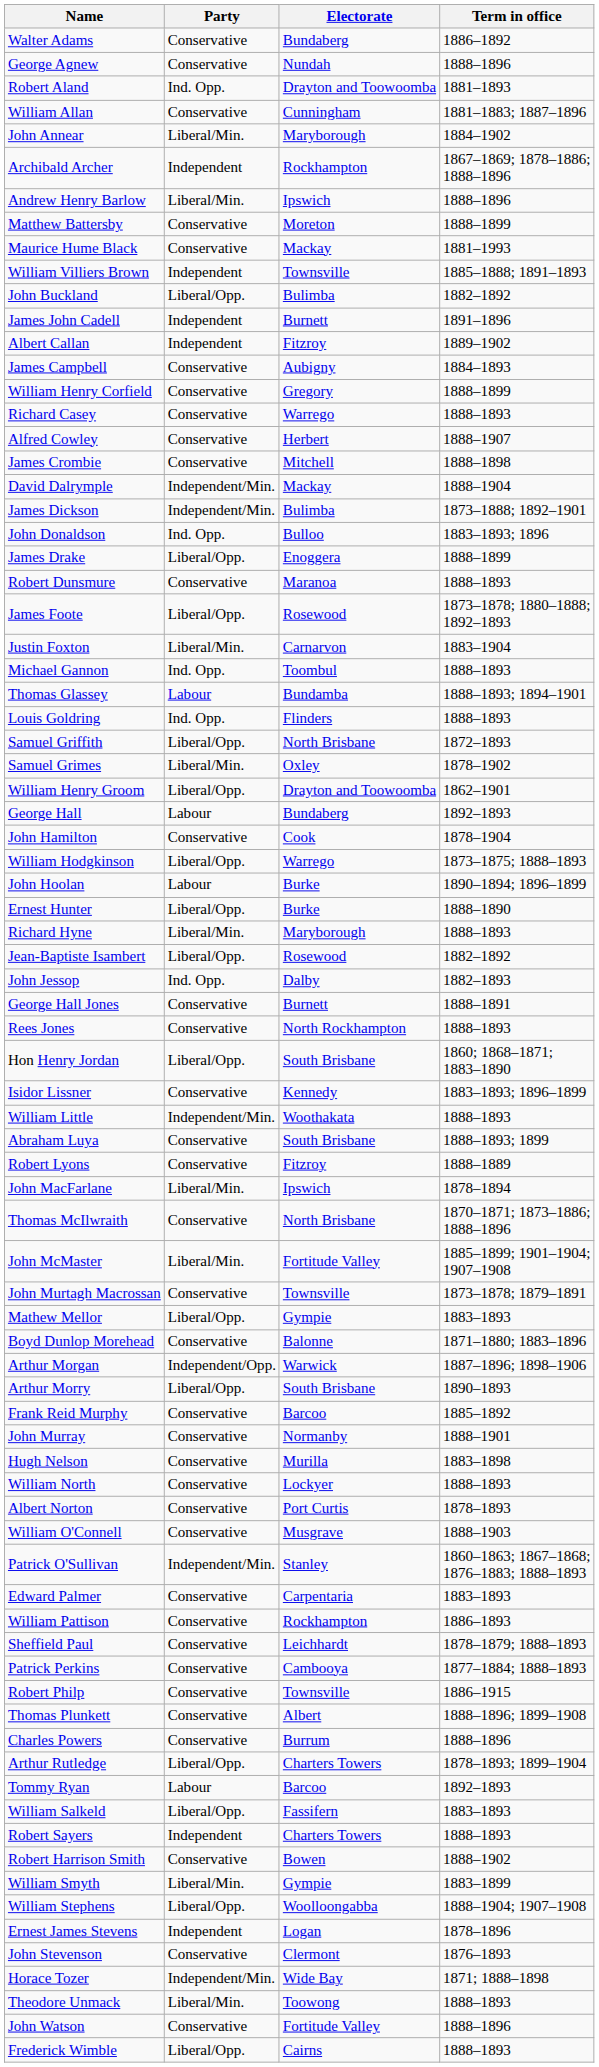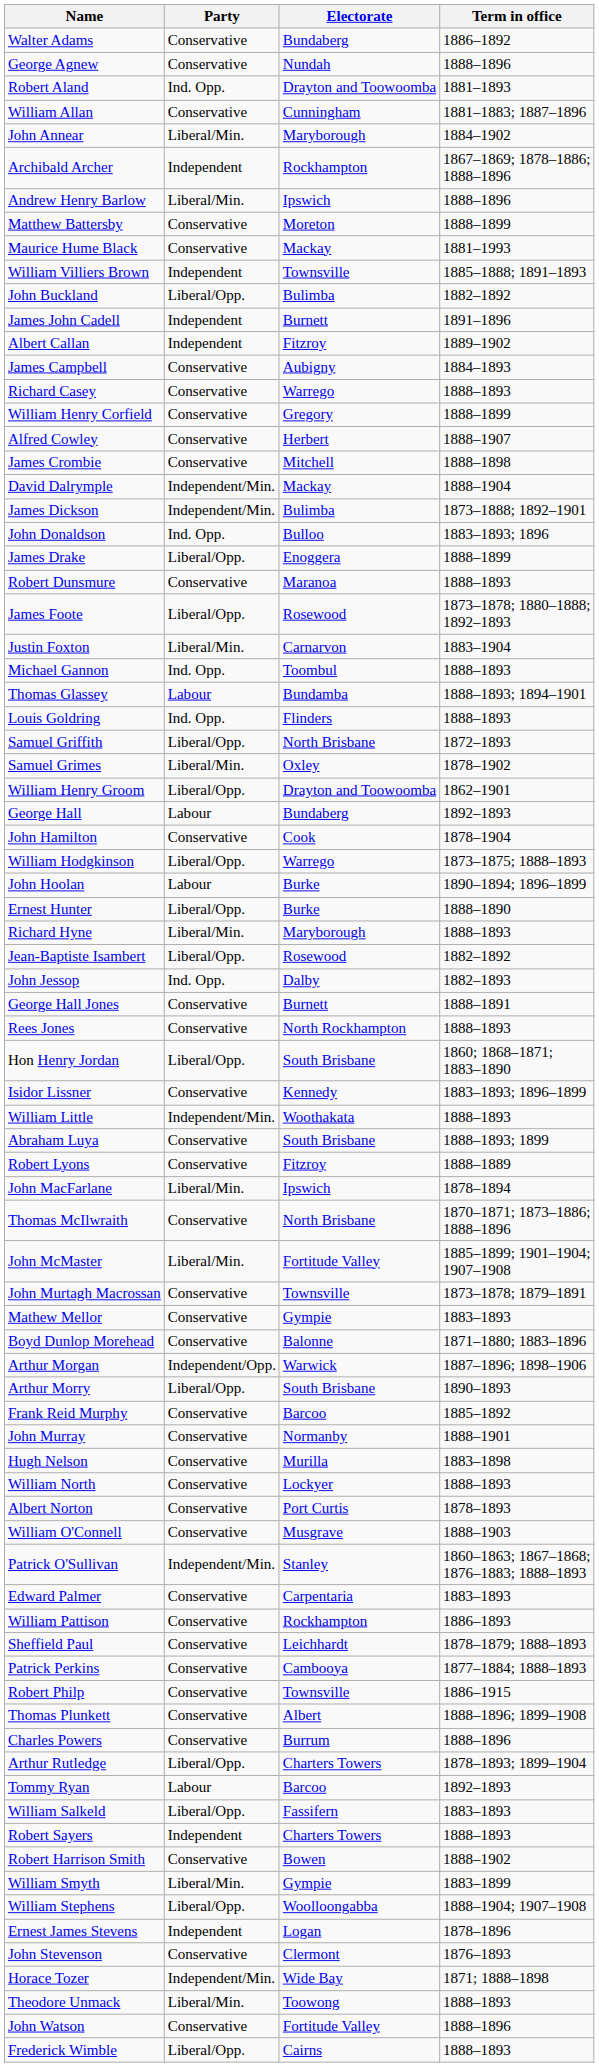 <table class="wikitable sortable">
 <tr>
 <th>Name</th>
 <th>Party</th>
 <th><a href='#'>Electorate</a></th>
 <th>Term in office</th>
 </tr>
 <tr>
 <td><a href='#'>Walter Adams</a></td>
 <td>Conservative</td>
 <td><a href='#'>Bundaberg</a></td>
 <td>1886–1892</td>
 </tr>
 <tr>
 <td><a href='#'>George Agnew</a></td>
 <td>Conservative</td>
 <td><a href='#'>Nundah</a></td>
 <td>1888–1896</td>
 </tr>
 <tr>
 <td><a href='#'>Robert Aland</a></td>
 <td>Ind. Opp.</td>
 <td><a href='#'>Drayton and Toowoomba</a></td>
 <td>1881–1893</td>
 </tr>
 <tr>
 <td><a href='#'>William Allan</a></td>
 <td>Conservative</td>
 <td><a href='#'>Cunningham</a></td>
 <td>1881–1883; 1887–1896</td>
 </tr>
 <tr>
 <td><a href='#'>John Annear</a></td>
 <td>Liberal/Min.</td>
 <td><a href='#'>Maryborough</a></td>
 <td>1884–1902</td>
 </tr>
 <tr>
 <td><a href='#'>Archibald Archer</a></td>
 <td>Independent</td>
 <td><a href='#'>Rockhampton</a></td>
 <td>1867–1869; 1878–1886;<br>1888–1896</td>
 </tr>
 <tr>
 <td><a href='#'>Andrew Henry Barlow</a></td>
 <td>Liberal/Min.</td>
 <td><a href='#'>Ipswich</a></td>
 <td>1888–1896</td>
 </tr>
 <tr>
 <td><a href='#'>Matthew Battersby</a></td>
 <td>Conservative</td>
 <td><a href='#'>Moreton</a></td>
 <td>1888–1899</td>
 </tr>
 <tr>
 <td><a href='#'>Maurice Hume Black</a></td>
 <td>Conservative</td>
 <td><a href='#'>Mackay</a></td>
 <td>1881–1993</td>
 </tr>
 <tr>
 <td><a href='#'>William Villiers Brown</a></td>
 <td>Independent</td>
 <td><a href='#'>Townsville</a></td>
 <td>1885–1888; 1891–1893</td>
 </tr>
 <tr>
 <td><a href='#'>John Buckland</a></td>
 <td>Liberal/Opp.</td>
 <td><a href='#'>Bulimba</a></td>
 <td>1882–1892</td>
 </tr>
 <tr>
 <td><a href='#'>James John Cadell</a></td>
 <td>Independent</td>
 <td><a href='#'>Burnett</a></td>
 <td>1891–1896</td>
 </tr>
 <tr>
 <td><a href='#'>Albert Callan</a></td>
 <td>Independent</td>
 <td><a href='#'>Fitzroy</a></td>
 <td>1889–1902</td>
 </tr>
 <tr>
 <td><a href='#'>James Campbell</a></td>
 <td>Conservative</td>
 <td><a href='#'>Aubigny</a></td>
 <td>1884–1893</td>
 </tr>
 <tr>
+<td><a href='#'>Richard Casey</a></td>
+<td>Conservative</td>
+<td><a href='#'>Warrego</a></td>
+<td>1888–1893</td>
+</tr>
+<tr>
 <td><a href='#'>William Henry Corfield</a></td>
 <td>Conservative</td>
 <td><a href='#'>Gregory</a></td>
 <td>1888–1899</td>
-</tr>
-<tr>
-<td><a href='#'>Richard Casey</a></td>
-<td>Conservative</td>
-<td><a href='#'>Warrego</a></td>
-<td>1888–1893</td>
 </tr>
 <tr>
 <td><a href='#'>Alfred Cowley</a></td>
 <td>Conservative</td>
 <td><a href='#'>Herbert</a></td>
 <td>1888–1907</td>
 </tr>
 <tr>
 <td><a href='#'>James Crombie</a></td>
 <td>Conservative</td>
 <td><a href='#'>Mitchell</a></td>
 <td>1888–1898</td>
 </tr>
 <tr>
 <td><a href='#'>David Dalrymple</a></td>
 <td>Independent/Min.</td>
 <td><a href='#'>Mackay</a></td>
 <td>1888–1904</td>
 </tr>
 <tr>
 <td><a href='#'>James Dickson</a></td>
 <td>Independent/Min.</td>
 <td><a href='#'>Bulimba</a></td>
 <td>1873–1888; 1892–1901</td>
 </tr>
 <tr>
 <td><a href='#'>John Donaldson</a></td>
 <td>Ind. Opp.</td>
 <td><a href='#'>Bulloo</a></td>
 <td>1883–1893; 1896</td>
 </tr>
 <tr>
 <td><a href='#'>James Drake</a></td>
 <td>Liberal/Opp.</td>
 <td><a href='#'>Enoggera</a></td>
 <td>1888–1899</td>
 </tr>
 <tr>
 <td><a href='#'>Robert Dunsmure</a></td>
 <td>Conservative</td>
 <td><a href='#'>Maranoa</a></td>
 <td>1888–1893</td>
 </tr>
 <tr>
 <td><a href='#'>James Foote</a></td>
 <td>Liberal/Opp.</td>
 <td><a href='#'>Rosewood</a></td>
 <td>1873–1878; 1880–1888;<br>1892–1893</td>
 </tr>
 <tr>
 <td><a href='#'>Justin Foxton</a></td>
 <td>Liberal/Min.</td>
 <td><a href='#'>Carnarvon</a></td>
 <td>1883–1904</td>
 </tr>
 <tr>
 <td><a href='#'>Michael Gannon</a></td>
 <td>Ind. Opp.</td>
 <td><a href='#'>Toombul</a></td>
 <td>1888–1893</td>
 </tr>
 <tr>
 <td><a href='#'>Thomas Glassey</a></td>
 <td><a href='#'>Labour</a></td>
 <td><a href='#'>Bundamba</a></td>
 <td>1888–1893; 1894–1901</td>
 </tr>
 <tr>
 <td><a href='#'>Louis Goldring</a></td>
 <td>Ind. Opp.</td>
 <td><a href='#'>Flinders</a></td>
 <td>1888–1893</td>
 </tr>
 <tr>
 <td><a href='#'>Samuel Griffith</a></td>
 <td>Liberal/Opp.</td>
 <td><a href='#'>North Brisbane</a></td>
 <td>1872–1893</td>
 </tr>
 <tr>
 <td><a href='#'>Samuel Grimes</a></td>
 <td>Liberal/Min.</td>
 <td><a href='#'>Oxley</a></td>
 <td>1878–1902</td>
 </tr>
 <tr>
 <td><a href='#'>William Henry Groom</a></td>
 <td>Liberal/Opp.</td>
 <td><a href='#'>Drayton and Toowoomba</a></td>
 <td>1862–1901</td>
 </tr>
 <tr>
 <td><a href='#'>George Hall</a></td>
 <td>Labour</td>
 <td><a href='#'>Bundaberg</a></td>
 <td>1892–1893</td>
 </tr>
 <tr>
 <td><a href='#'>John Hamilton</a></td>
 <td>Conservative</td>
 <td><a href='#'>Cook</a></td>
 <td>1878–1904</td>
 </tr>
 <tr>
 <td><a href='#'>William Hodgkinson</a></td>
 <td>Liberal/Opp.</td>
 <td><a href='#'>Warrego</a></td>
 <td>1873–1875; 1888–1893</td>
 </tr>
 <tr>
 <td><a href='#'>John Hoolan</a></td>
 <td>Labour</td>
 <td><a href='#'>Burke</a></td>
 <td>1890–1894; 1896–1899</td>
 </tr>
 <tr>
 <td><a href='#'>Ernest Hunter</a></td>
 <td>Liberal/Opp.</td>
 <td><a href='#'>Burke</a></td>
 <td>1888–1890</td>
 </tr>
 <tr>
 <td><a href='#'>Richard Hyne</a></td>
 <td>Liberal/Min.</td>
 <td><a href='#'>Maryborough</a></td>
 <td>1888–1893</td>
 </tr>
 <tr>
 <td><a href='#'>Jean-Baptiste Isambert</a></td>
 <td>Liberal/Opp.</td>
 <td><a href='#'>Rosewood</a></td>
 <td>1882–1892</td>
 </tr>
 <tr>
 <td><a href='#'>John Jessop</a></td>
 <td>Ind. Opp.</td>
 <td><a href='#'>Dalby</a></td>
 <td>1882–1893</td>
 </tr>
 <tr>
 <td><a href='#'>George Hall Jones</a></td>
 <td>Conservative</td>
 <td><a href='#'>Burnett</a></td>
 <td>1888–1891</td>
 </tr>
 <tr>
 <td><a href='#'>Rees Jones</a></td>
 <td>Conservative</td>
 <td><a href='#'>North Rockhampton</a></td>
 <td>1888–1893</td>
 </tr>
 <tr>
 <td>Hon <a href='#'>Henry Jordan</a></td>
 <td>Liberal/Opp.</td>
 <td><a href='#'>South Brisbane</a></td>
 <td>1860; 1868–1871;<br>1883–1890</td>
 </tr>
 <tr>
 <td><a href='#'>Isidor Lissner</a></td>
 <td>Conservative</td>
 <td><a href='#'>Kennedy</a></td>
 <td>1883–1893; 1896–1899</td>
 </tr>
 <tr>
 <td><a href='#'>William Little</a></td>
 <td>Independent/Min.</td>
 <td><a href='#'>Woothakata</a></td>
 <td>1888–1893</td>
 </tr>
 <tr>
 <td><a href='#'>Abraham Luya</a></td>
 <td>Conservative</td>
 <td><a href='#'>South Brisbane</a></td>
 <td>1888–1893; 1899</td>
 </tr>
 <tr>
 <td><a href='#'>Robert Lyons</a></td>
 <td>Conservative</td>
 <td><a href='#'>Fitzroy</a></td>
 <td>1888–1889</td>
 </tr>
 <tr>
 <td><a href='#'>John MacFarlane</a></td>
 <td>Liberal/Min.</td>
 <td><a href='#'>Ipswich</a></td>
 <td>1878–1894</td>
 </tr>
 <tr>
 <td><a href='#'>Thomas McIlwraith</a></td>
 <td>Conservative</td>
 <td><a href='#'>North Brisbane</a></td>
 <td>1870–1871; 1873–1886;<br>1888–1896</td>
 </tr>
 <tr>
 <td><a href='#'>John McMaster</a></td>
 <td>Liberal/Min.</td>
 <td><a href='#'>Fortitude Valley</a></td>
 <td>1885–1899; 1901–1904;<br>1907–1908</td>
 </tr>
 <tr>
 <td><a href='#'>John Murtagh Macrossan</a></td>
 <td>Conservative</td>
 <td><a href='#'>Townsville</a></td>
 <td>1873–1878; 1879–1891</td>
 </tr>
 <tr>
 <td><a href='#'>Mathew Mellor</a></td>
-<td>Liberal/Opp.</td>
+<td>Conservative</td>
 <td><a href='#'>Gympie</a></td>
 <td>1883–1893</td>
 </tr>
 <tr>
 <td><a href='#'>Boyd Dunlop Morehead</a></td>
 <td>Conservative</td>
 <td><a href='#'>Balonne</a></td>
 <td>1871–1880; 1883–1896</td>
 </tr>
 <tr>
 <td><a href='#'>Arthur Morgan</a></td>
 <td>Independent/Opp.</td>
 <td><a href='#'>Warwick</a></td>
 <td>1887–1896; 1898–1906</td>
 </tr>
 <tr>
 <td><a href='#'>Arthur Morry</a></td>
 <td>Liberal/Opp.</td>
 <td><a href='#'>South Brisbane</a></td>
 <td>1890–1893</td>
 </tr>
 <tr>
 <td><a href='#'>Frank Reid Murphy</a></td>
 <td>Conservative</td>
 <td><a href='#'>Barcoo</a></td>
 <td>1885–1892</td>
 </tr>
 <tr>
 <td><a href='#'>John Murray</a></td>
 <td>Conservative</td>
 <td><a href='#'>Normanby</a></td>
 <td>1888–1901</td>
 </tr>
 <tr>
 <td><a href='#'>Hugh Nelson</a></td>
 <td>Conservative</td>
 <td><a href='#'>Murilla</a></td>
 <td>1883–1898</td>
 </tr>
 <tr>
 <td><a href='#'>William North</a></td>
 <td>Conservative</td>
 <td><a href='#'>Lockyer</a></td>
 <td>1888–1893</td>
 </tr>
 <tr>
 <td><a href='#'>Albert Norton</a></td>
 <td>Conservative</td>
 <td><a href='#'>Port Curtis</a></td>
 <td>1878–1893</td>
 </tr>
 <tr>
 <td><a href='#'>William O'Connell</a></td>
 <td>Conservative</td>
 <td><a href='#'>Musgrave</a></td>
 <td>1888–1903</td>
 </tr>
 <tr>
 <td><a href='#'>Patrick O'Sullivan</a></td>
 <td>Independent/Min.</td>
 <td><a href='#'>Stanley</a></td>
 <td>1860–1863; 1867–1868;<br>1876–1883; 1888–1893</td>
 </tr>
 <tr>
 <td><a href='#'>Edward Palmer</a></td>
 <td>Conservative</td>
 <td><a href='#'>Carpentaria</a></td>
 <td>1883–1893</td>
 </tr>
 <tr>
 <td><a href='#'>William Pattison</a></td>
 <td>Conservative</td>
 <td><a href='#'>Rockhampton</a></td>
 <td>1886–1893</td>
 </tr>
 <tr>
 <td><a href='#'>Sheffield Paul</a></td>
 <td>Conservative</td>
 <td><a href='#'>Leichhardt</a></td>
 <td>1878–1879; 1888–1893</td>
 </tr>
 <tr>
 <td><a href='#'>Patrick Perkins</a></td>
 <td>Conservative</td>
 <td><a href='#'>Cambooya</a></td>
 <td>1877–1884; 1888–1893</td>
 </tr>
 <tr>
 <td><a href='#'>Robert Philp</a></td>
 <td>Conservative</td>
 <td><a href='#'>Townsville</a></td>
 <td>1886–1915</td>
 </tr>
 <tr>
 <td><a href='#'>Thomas Plunkett</a></td>
 <td>Conservative</td>
 <td><a href='#'>Albert</a></td>
 <td>1888–1896; 1899–1908</td>
 </tr>
 <tr>
 <td><a href='#'>Charles Powers</a></td>
 <td>Conservative</td>
 <td><a href='#'>Burrum</a></td>
 <td>1888–1896</td>
 </tr>
 <tr>
 <td><a href='#'>Arthur Rutledge</a></td>
 <td>Liberal/Opp.</td>
 <td><a href='#'>Charters Towers</a></td>
 <td>1878–1893; 1899–1904</td>
 </tr>
 <tr>
 <td><a href='#'>Tommy Ryan</a></td>
 <td>Labour</td>
 <td><a href='#'>Barcoo</a></td>
 <td>1892–1893</td>
 </tr>
 <tr>
 <td><a href='#'>William Salkeld</a></td>
 <td>Liberal/Opp.</td>
 <td><a href='#'>Fassifern</a></td>
 <td>1883–1893</td>
 </tr>
 <tr>
 <td><a href='#'>Robert Sayers</a></td>
 <td>Independent</td>
 <td><a href='#'>Charters Towers</a></td>
 <td>1888–1893</td>
 </tr>
 <tr>
 <td><a href='#'>Robert Harrison Smith</a></td>
 <td>Conservative</td>
 <td><a href='#'>Bowen</a></td>
 <td>1888–1902</td>
 </tr>
 <tr>
 <td><a href='#'>William Smyth</a></td>
 <td>Liberal/Min.</td>
 <td><a href='#'>Gympie</a></td>
 <td>1883–1899</td>
 </tr>
 <tr>
 <td><a href='#'>William Stephens</a></td>
 <td>Liberal/Opp.</td>
 <td><a href='#'>Woolloongabba</a></td>
 <td>1888–1904; 1907–1908</td>
 </tr>
 <tr>
 <td><a href='#'>Ernest James Stevens</a></td>
 <td>Independent</td>
 <td><a href='#'>Logan</a></td>
 <td>1878–1896</td>
 </tr>
 <tr>
 <td><a href='#'>John Stevenson</a></td>
 <td>Conservative</td>
 <td><a href='#'>Clermont</a></td>
 <td>1876–1893</td>
 </tr>
 <tr>
 <td><a href='#'>Horace Tozer</a></td>
 <td>Independent/Min.</td>
 <td><a href='#'>Wide Bay</a></td>
 <td>1871; 1888–1898</td>
 </tr>
 <tr>
 <td><a href='#'>Theodore Unmack</a></td>
 <td>Liberal/Min.</td>
 <td><a href='#'>Toowong</a></td>
 <td>1888–1893</td>
 </tr>
 <tr>
 <td><a href='#'>John Watson</a></td>
 <td>Conservative</td>
 <td><a href='#'>Fortitude Valley</a></td>
 <td>1888–1896</td>
 </tr>
 <tr>
 <td><a href='#'>Frederick Wimble</a></td>
 <td>Liberal/Opp.</td>
 <td><a href='#'>Cairns</a></td>
 <td>1888–1893</td>
 </tr>
 </table>
